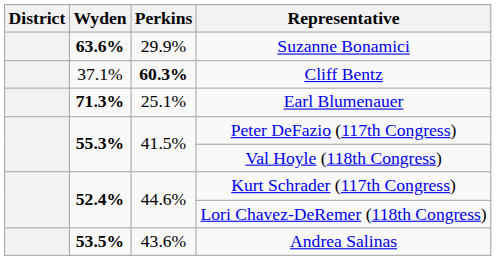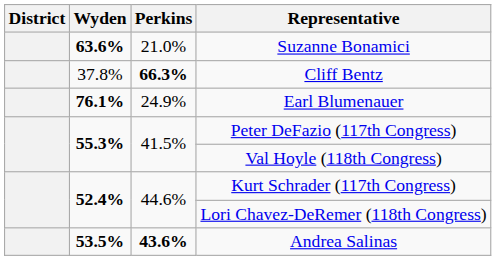 <table class=wikitable>
 <tr>
 <th>District</th>
 <th>Wyden</th>
 <th>Perkins</th>
 <th>Representative</th>
 </tr>
 <tr align=center>
 <th></th>
 <td><strong>63.6%</strong></td>
-<td>29.9%</td>
+<td>21.0%</td>
 <td><a href='#'>Suzanne Bonamici</a></td>
 </tr>
 <tr align=center>
 <th></th>
-<td>37.1%</td>
-<td><strong>60.3%</strong></td>
+<td>37.8%</td>
+<td><strong>66.3%</strong></td>
 <td><a href='#'>Cliff Bentz</a></td>
 </tr>
 <tr align=center>
 <th></th>
-<td><strong>71.3%</strong></td>
-<td>25.1%</td>
+<td><strong>76.1%</strong></td>
+<td>24.9%</td>
 <td><a href='#'>Earl Blumenauer</a></td>
 </tr>
 <tr align=center>
 <th rowspan=2 ></th>
 <td rowspan=2><strong>55.3%</strong></td>
 <td rowspan=2>41.5%</td>
 <td><a href='#'>Peter DeFazio</a> (<a href='#'>117th Congress</a>)</td>
 </tr>
 <tr align=center>
 <td><a href='#'>Val Hoyle</a> (<a href='#'>118th Congress</a>)</td>
 </tr>
 <tr align=center>
 <th rowspan=2 ></th>
 <td rowspan=2><strong>52.4%</strong></td>
 <td rowspan=2>44.6%</td>
 <td><a href='#'>Kurt Schrader</a> (<a href='#'>117th Congress</a>)</td>
 </tr>
 <tr align=center>
 <td><a href='#'>Lori Chavez-DeRemer</a> (<a href='#'>118th Congress</a>)</td>
 </tr>
 <tr align=center>
 <th></th>
 <td><strong>53.5%</strong></td>
-<td>43.6%</td>
+<td><strong>43.6%</strong></td>
 <td><a href='#'>Andrea Salinas</a></td>
 </tr>
 </table>
